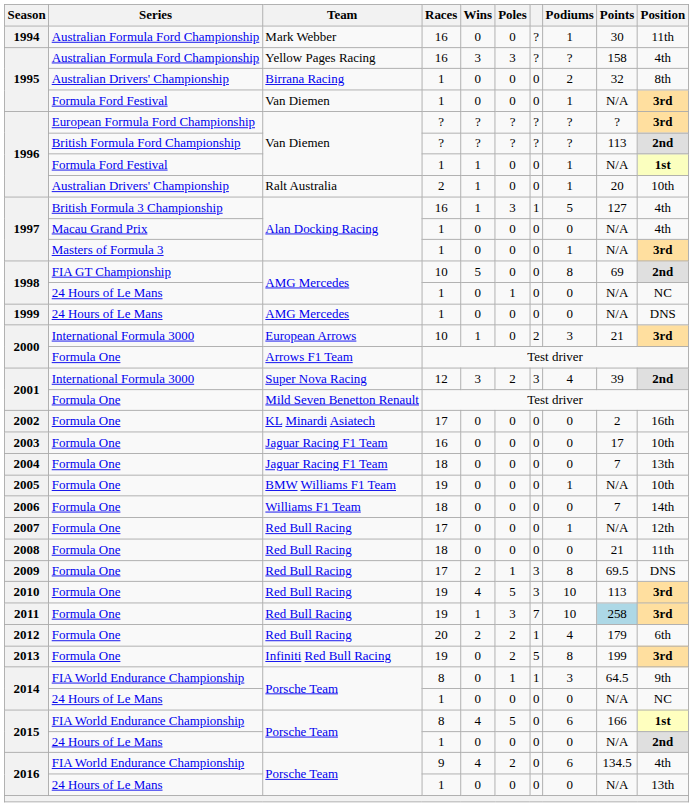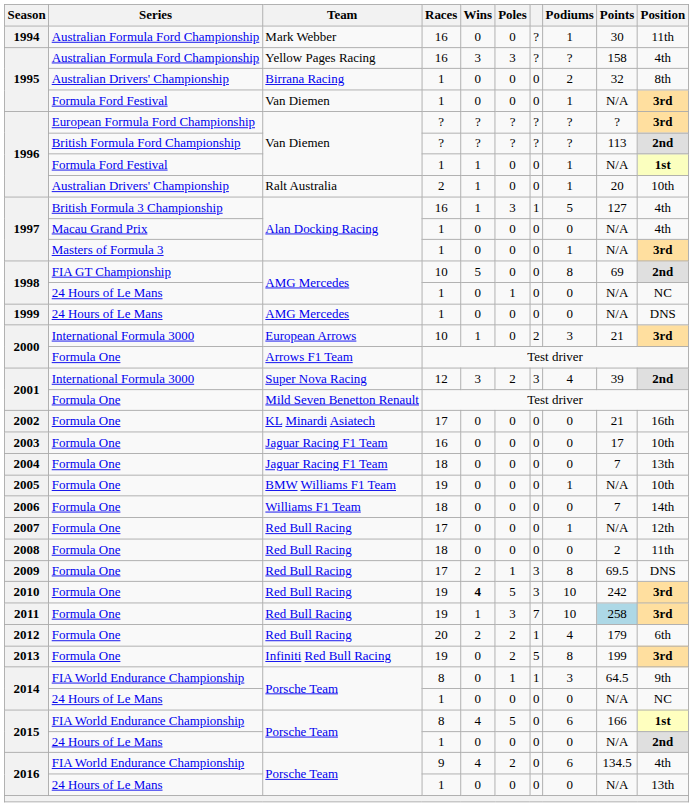 <table class="wikitable" style="font-size: 90%; text-align:center">
 <tr>
 <th scope="col">Season</th>
 <th scope="col">Series</th>
 <th scope="col">Team</th>
 <th scope="col">Races</th>
 <th scope="col">Wins</th>
 <th scope="col">Poles</th>
 <th scope="col"></th>
 <th scope="col">Podiums</th>
 <th scope="col">Points</th>
 <th scope="col">Position</th>
 </tr>
 <tr>
 <th scope="row">1994</th>
 <td align=left nowrap><a href='#'>Australian Formula Ford Championship</a></td>
 <td align=left>Mark Webber</td>
 <td>16</td>
 <td>0</td>
 <td>0</td>
 <td>?</td>
 <td>1</td>
 <td>30</td>
 <td>11th</td>
 </tr>
 <tr>
 <th rowspan=3>1995</th>
 <td align=left><a href='#'>Australian Formula Ford Championship</a></td>
 <td align=left>Yellow Pages Racing</td>
 <td>16</td>
 <td>3</td>
 <td>3</td>
 <td>?</td>
 <td>?</td>
 <td>158</td>
 <td>4th</td>
 </tr>
 <tr>
 <td align=left><a href='#'>Australian Drivers' Championship</a></td>
 <td align=left><a href='#'>Birrana Racing</a></td>
 <td>1</td>
 <td>0</td>
 <td>0</td>
 <td>0</td>
 <td>2</td>
 <td>32</td>
 <td>8th</td>
 </tr>
 <tr>
 <td align=left><a href='#'>Formula Ford Festival</a></td>
 <td align=left>Van Diemen</td>
 <td>1</td>
 <td>0</td>
 <td>0</td>
 <td>0</td>
 <td>1</td>
 <td>N/A</td>
 <td style="background:#ffdf9f;"><strong>3rd</strong></td>
 </tr>
 <tr>
 <th rowspan=4>1996</th>
 <td align=left><a href='#'>European Formula Ford Championship</a></td>
 <td style="text-align:left;" rowspan="3">Van Diemen</td>
 <td>?</td>
 <td>?</td>
 <td>?</td>
 <td>?</td>
 <td>?</td>
 <td>?</td>
 <td style="background:#ffdf9f;"><strong>3rd</strong></td>
 </tr>
 <tr>
 <td align=left><a href='#'>British Formula Ford Championship</a></td>
 <td>?</td>
 <td>?</td>
 <td>?</td>
 <td>?</td>
 <td>?</td>
 <td>113</td>
 <td style="background:#dfdfdf;"><strong>2nd</strong></td>
 </tr>
 <tr>
 <td align=left><a href='#'>Formula Ford Festival</a></td>
 <td>1</td>
 <td>1</td>
 <td>0</td>
 <td>0</td>
 <td>1</td>
 <td>N/A</td>
 <td style="background:#fbffbf;"><strong>1st</strong></td>
 </tr>
 <tr>
 <td align=left><a href='#'>Australian Drivers' Championship</a></td>
 <td align=left>Ralt Australia</td>
 <td>2</td>
 <td>1</td>
 <td>0</td>
 <td>0</td>
 <td>1</td>
 <td>20</td>
 <td>10th</td>
 </tr>
 <tr>
 <th rowspan=3>1997</th>
 <td align=left><a href='#'>British Formula 3 Championship</a></td>
 <td style="text-align:left;" rowspan="3"><a href='#'>Alan Docking Racing</a></td>
 <td>16</td>
 <td>1</td>
 <td>3</td>
 <td>1</td>
 <td>5</td>
 <td>127</td>
 <td>4th</td>
 </tr>
 <tr>
 <td align=left><a href='#'>Macau Grand Prix</a></td>
 <td>1</td>
 <td>0</td>
 <td>0</td>
 <td>0</td>
 <td>0</td>
 <td>N/A</td>
 <td>4th</td>
 </tr>
 <tr>
 <td align=left><a href='#'>Masters of Formula 3</a></td>
 <td>1</td>
 <td>0</td>
 <td>0</td>
 <td>0</td>
 <td>1</td>
 <td>N/A</td>
 <td style="background:#ffdf9f;"><strong>3rd</strong></td>
 </tr>
 <tr>
 <th rowspan=2>1998</th>
 <td align=left><a href='#'>FIA GT Championship</a></td>
 <td style="text-align:left;" rowspan="2"><a href='#'>AMG Mercedes</a></td>
 <td>10</td>
 <td>5</td>
 <td>0</td>
 <td>0</td>
 <td>8</td>
 <td>69</td>
 <td style="background:#dfdfdf;"><strong>2nd</strong></td>
 </tr>
 <tr>
 <td align=left><a href='#'>24 Hours of Le Mans</a></td>
 <td>1</td>
 <td>0</td>
 <td>1</td>
 <td>0</td>
 <td>0</td>
 <td>N/A</td>
 <td>NC</td>
 </tr>
 <tr>
 <th>1999</th>
 <td align=left><a href='#'>24 Hours of Le Mans</a></td>
 <td align=left><a href='#'>AMG Mercedes</a></td>
 <td>1</td>
 <td>0</td>
 <td>0</td>
 <td>0</td>
 <td>0</td>
 <td>N/A</td>
 <td>DNS</td>
 </tr>
 <tr>
 <th style="text-align:center;" rowspan="2">2000</th>
 <td align=left><a href='#'>International Formula 3000</a></td>
 <td align=left><a href='#'>European Arrows</a></td>
 <td>10</td>
 <td>1</td>
 <td>0</td>
 <td>2</td>
 <td>3</td>
 <td>21</td>
 <td style="background:#ffdf9f;"><strong>3rd</strong></td>
 </tr>
 <tr>
 <td align=left><a href='#'>Formula One</a></td>
 <td align=left><a href='#'>Arrows F1 Team</a></td>
 <td style="text-align:center;" colspan="7">Test driver</td>
 </tr>
 <tr>
 <th style="text-align:center;" rowspan="2">2001</th>
 <td align=left><a href='#'>International Formula 3000</a></td>
 <td align=left><a href='#'>Super Nova Racing</a></td>
 <td>12</td>
 <td>3</td>
 <td>2</td>
 <td>3</td>
 <td>4</td>
 <td>39</td>
 <td style="background:#dfdfdf;"><strong>2nd</strong></td>
 </tr>
 <tr>
 <td align=left><a href='#'>Formula One</a></td>
 <td align=left nowrap><a href='#'>Mild Seven Benetton Renault</a></td>
 <td style="text-align:center;" colspan="7">Test driver</td>
 </tr>
 <tr>
 <th scope="row">2002</th>
 <td align=left><a href='#'>Formula One</a></td>
 <td align=left><a href='#'>KL</a> <a href='#'>Minardi</a> <a href='#'>Asiatech</a></td>
 <td>17</td>
 <td>0</td>
 <td>0</td>
 <td>0</td>
 <td>0</td>
-<td>2</td>
+<td>21</td>
 <td>16th</td>
 </tr>
 <tr>
 <th scope="row">2003</th>
 <td align=left><a href='#'>Formula One</a></td>
 <td align=left><a href='#'>Jaguar Racing F1 Team</a></td>
 <td>16</td>
 <td>0</td>
 <td>0</td>
 <td>0</td>
 <td>0</td>
 <td>17</td>
 <td>10th</td>
 </tr>
 <tr>
 <th scope="row">2004</th>
 <td align=left><a href='#'>Formula One</a></td>
 <td align=left><a href='#'>Jaguar Racing F1 Team</a></td>
 <td>18</td>
 <td>0</td>
 <td>0</td>
 <td>0</td>
 <td>0</td>
 <td>7</td>
 <td>13th</td>
 </tr>
 <tr>
 <th scope="row">2005</th>
 <td align=left><a href='#'>Formula One</a></td>
 <td align=left><a href='#'>BMW</a> <a href='#'>Williams F1 Team</a></td>
 <td>19</td>
 <td>0</td>
 <td>0</td>
 <td>0</td>
 <td>1</td>
 <td>N/A</td>
 <td>10th</td>
 </tr>
 <tr>
 <th scope="row">2006</th>
 <td align=left><a href='#'>Formula One</a></td>
 <td align=left><a href='#'>Williams F1 Team</a></td>
 <td>18</td>
 <td>0</td>
 <td>0</td>
 <td>0</td>
 <td>0</td>
 <td>7</td>
 <td>14th</td>
 </tr>
 <tr>
 <th scope="row">2007</th>
 <td align=left><a href='#'>Formula One</a></td>
 <td align=left><a href='#'>Red Bull Racing</a></td>
 <td>17</td>
 <td>0</td>
 <td>0</td>
 <td>0</td>
 <td>1</td>
 <td>N/A</td>
 <td>12th</td>
 </tr>
 <tr>
 <th scope="row">2008</th>
 <td align=left><a href='#'>Formula One</a></td>
 <td align=left><a href='#'>Red Bull Racing</a></td>
 <td>18</td>
 <td>0</td>
 <td>0</td>
 <td>0</td>
 <td>0</td>
-<td>21</td>
+<td>2</td>
 <td>11th</td>
 </tr>
 <tr>
 <th scope="row">2009</th>
 <td align=left><a href='#'>Formula One</a></td>
 <td align=left><a href='#'>Red Bull Racing</a></td>
 <td>17</td>
 <td>2</td>
 <td>1</td>
 <td>3</td>
 <td>8</td>
 <td>69.5</td>
 <td>DNS</td>
 </tr>
 <tr>
 <th scope="row">2010</th>
 <td align=left><a href='#'>Formula One</a></td>
 <td align=left><a href='#'>Red Bull Racing</a></td>
 <td>19</td>
-<td>4</td>
+<td><strong>4</strong></td>
 <td>5</td>
 <td>3</td>
 <td>10</td>
-<td>113</td>
+<td>242</td>
 <td style="background:#ffdf9f;"><strong>3rd</strong></td>
 </tr>
 <tr>
 <th scope="row">2011</th>
 <td align=left><a href='#'>Formula One</a></td>
 <td align=left><a href='#'>Red Bull Racing</a></td>
 <td>19</td>
 <td>1</td>
 <td>3</td>
 <td>7</td>
 <td>10</td>
 <td style="background: lightblue;">258</td>
 <td style="background:#ffdf9f;"><strong>3rd</strong></td>
 </tr>
 <tr>
 <th scope="row">2012</th>
 <td align=left><a href='#'>Formula One</a></td>
 <td align=left><a href='#'>Red Bull Racing</a></td>
 <td>20</td>
 <td>2</td>
 <td>2</td>
 <td>1</td>
 <td>4</td>
 <td>179</td>
 <td>6th</td>
 </tr>
 <tr>
 <th scope="row">2013</th>
 <td align=left><a href='#'>Formula One</a></td>
 <td align=left><a href='#'>Infiniti</a> <a href='#'>Red Bull Racing</a></td>
 <td>19</td>
 <td>0</td>
 <td>2</td>
 <td>5</td>
 <td>8</td>
 <td>199</td>
 <td style="background:#ffdf9f;"><strong>3rd</strong></td>
 </tr>
 <tr>
 <th rowspan=2>2014</th>
 <td align=left><a href='#'>FIA World Endurance Championship</a></td>
 <td align=left rowspan=2><a href='#'>Porsche Team</a></td>
 <td>8</td>
 <td>0</td>
 <td>1</td>
 <td>1</td>
 <td>3</td>
 <td>64.5</td>
 <td>9th</td>
 </tr>
 <tr>
 <td align=left><a href='#'>24 Hours of Le Mans</a></td>
 <td>1</td>
 <td>0</td>
 <td>0</td>
 <td>0</td>
 <td>0</td>
 <td>N/A</td>
 <td>NC</td>
 </tr>
 <tr>
 <th rowspan=2>2015</th>
 <td align=left><a href='#'>FIA World Endurance Championship</a></td>
 <td align=left rowspan=2><a href='#'>Porsche Team</a></td>
 <td>8</td>
 <td>4</td>
 <td>5</td>
 <td>0</td>
 <td>6</td>
 <td>166</td>
 <td style="background:#FFFFBF;"><strong>1st</strong></td>
 </tr>
 <tr>
 <td align=left><a href='#'>24 Hours of Le Mans</a></td>
 <td>1</td>
 <td>0</td>
 <td>0</td>
 <td>0</td>
 <td>0</td>
 <td>N/A</td>
 <td style="background:#DFDFDF;"><strong>2nd</strong></td>
 </tr>
 <tr>
 <th rowspan=2>2016</th>
 <td align=left><a href='#'>FIA World Endurance Championship</a></td>
 <td align=left rowspan=2><a href='#'>Porsche Team</a></td>
 <td>9</td>
 <td>4</td>
 <td>2</td>
 <td>0</td>
 <td>6</td>
 <td>134.5</td>
 <td>4th</td>
 </tr>
 <tr>
 <td align=left><a href='#'>24 Hours of Le Mans</a></td>
 <td>1</td>
 <td>0</td>
 <td>0</td>
 <td>0</td>
 <td>0</td>
 <td>N/A</td>
 <td>13th</td>
 </tr>
 <tr>
 <th colspan="16"></th>
 </tr>
 </table>
